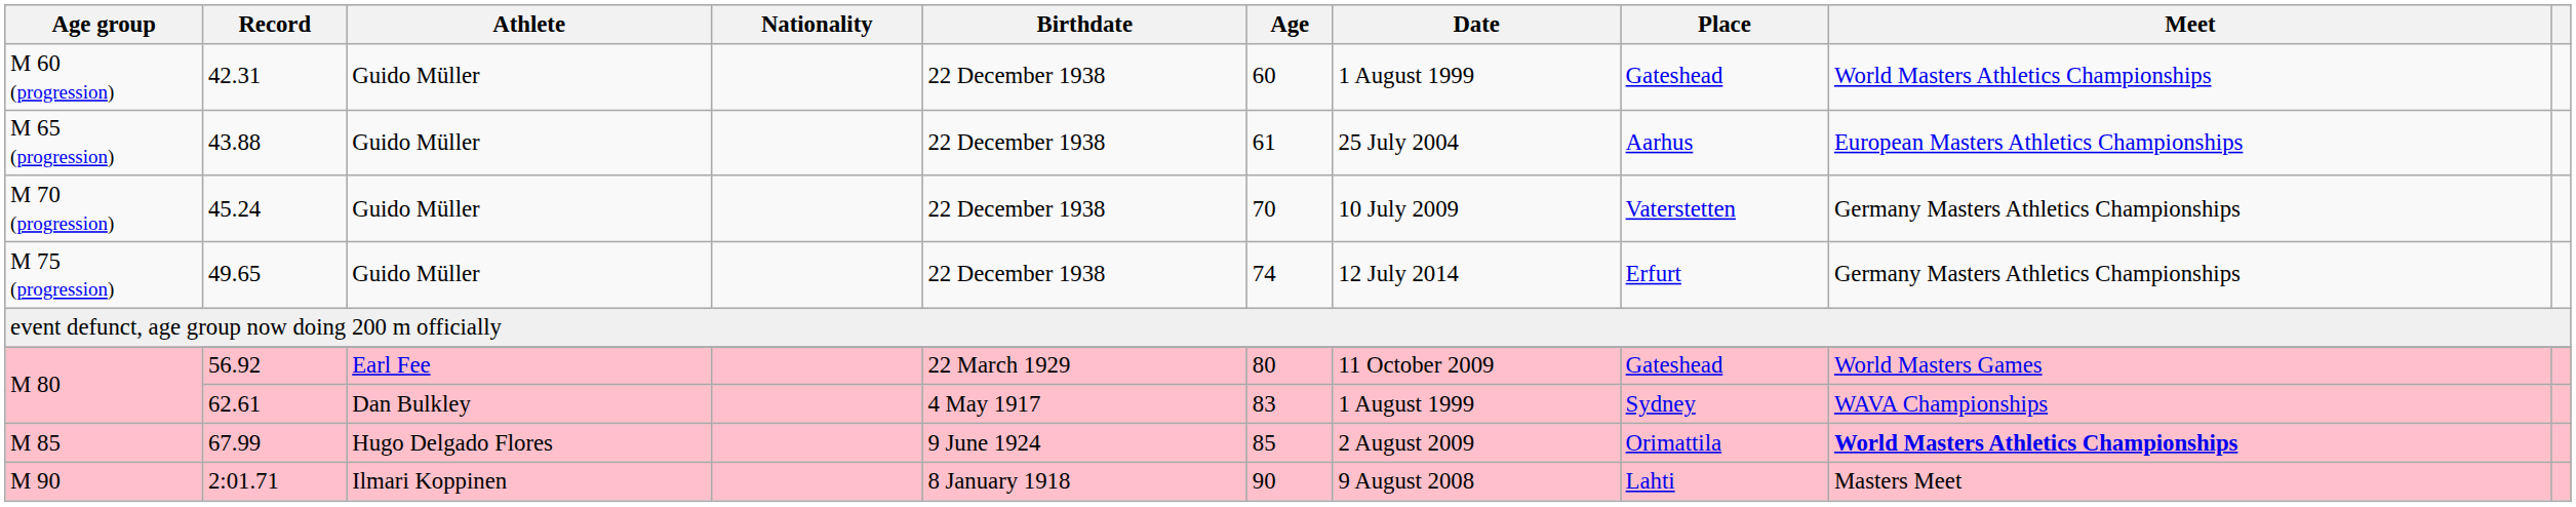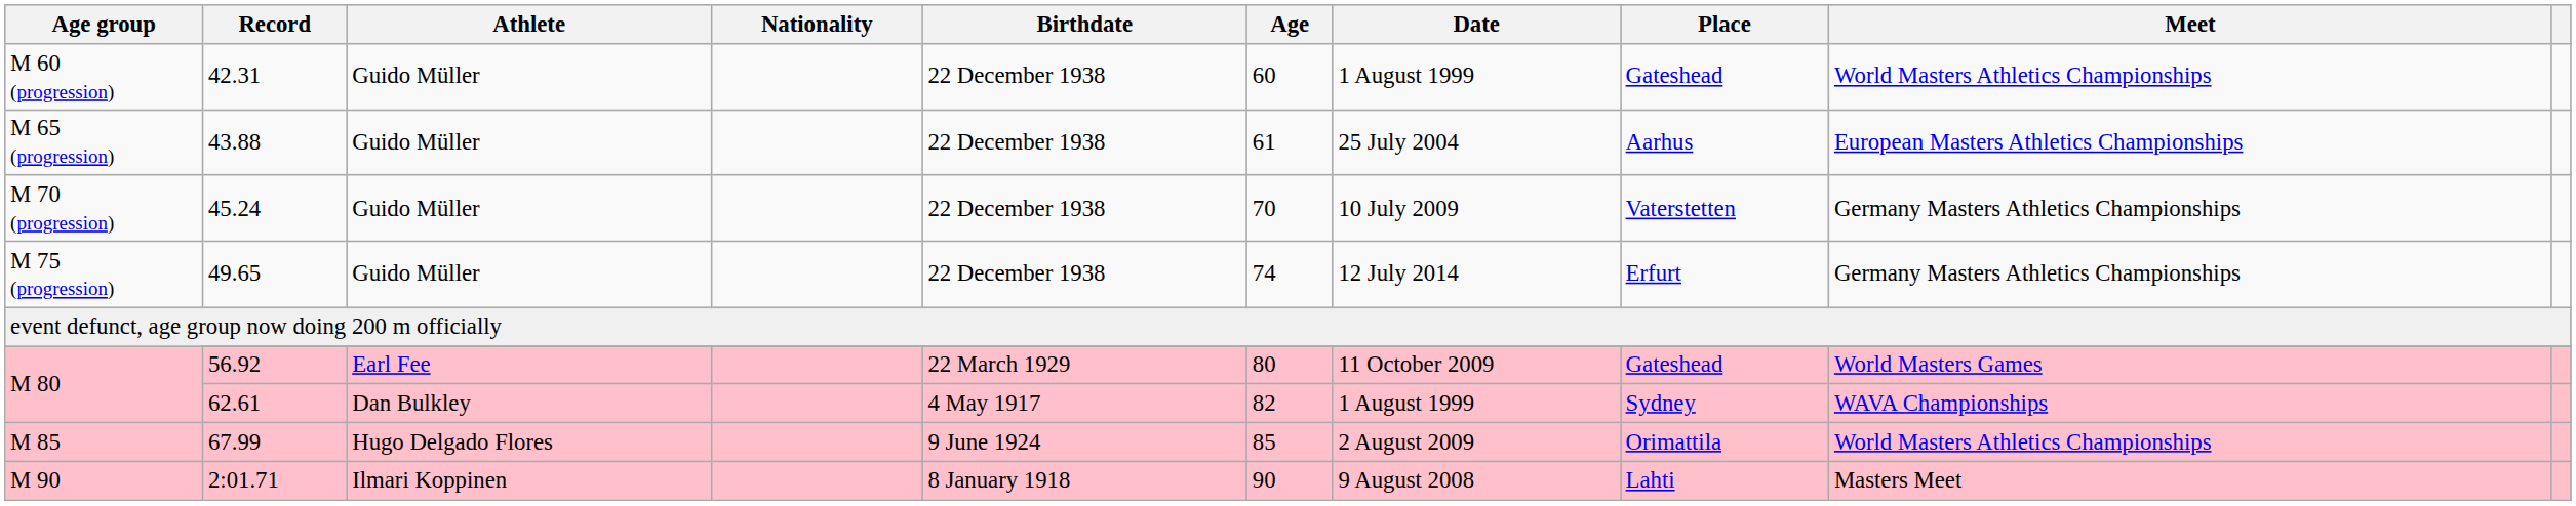 <table class="wikitable" style="font-size:90%; width: 100%;">
 <tr>
 <th>Age group</th>
 <th>Record</th>
 <th>Athlete</th>
 <th>Nationality</th>
 <th>Birthdate</th>
 <th>Age</th>
 <th>Date</th>
 <th>Place</th>
 <th>Meet</th>
 <th></th>
 </tr>
 <tr>
 <td>M 60 <br><small>(<a href='#'>progression</a>)</small></td>
 <td>42.31</td>
 <td>Guido Müller</td>
 <td></td>
 <td>22 December 1938</td>
 <td>60</td>
 <td>1 August 1999</td>
 <td><a href='#'>Gateshead</a> </td>
 <td><a href='#'>World Masters Athletics Championships</a></td>
 <td></td>
 </tr>
 <tr>
 <td>M 65 <br><small>(<a href='#'>progression</a>)</small></td>
 <td>43.88</td>
 <td>Guido Müller</td>
 <td></td>
 <td>22 December 1938</td>
 <td>61</td>
 <td>25 July 2004</td>
 <td><a href='#'>Aarhus</a> </td>
 <td><a href='#'>European Masters Athletics Championships</a></td>
 <td></td>
 </tr>
 <tr>
 <td>M 70 <br><small>(<a href='#'>progression</a>)</small></td>
 <td>45.24</td>
 <td>Guido Müller</td>
 <td></td>
 <td>22 December 1938</td>
 <td>70</td>
 <td>10 July 2009</td>
 <td><a href='#'>Vaterstetten</a> </td>
 <td>Germany Masters Athletics Championships</td>
 <td></td>
 </tr>
 <tr>
 <td>M 75 <br><small>(<a href='#'>progression</a>)</small></td>
 <td>49.65</td>
 <td>Guido Müller</td>
 <td></td>
 <td>22 December 1938</td>
 <td>74</td>
 <td>12 July 2014</td>
 <td><a href='#'>Erfurt</a> </td>
 <td>Germany Masters Athletics Championships</td>
 <td></td>
 </tr>
 <tr style="background:#f0f0f0;">
 <td colspan=11>event defunct, age group now doing 200 m officially</td>
 </tr>
 <tr style="background:pink">
 <td rowspan=3>M 80</td>
 </tr>
 <tr style="background:pink">
 <td>56.92</td>
 <td><a href='#'>Earl Fee</a></td>
 <td></td>
 <td>22 March 1929</td>
 <td>80</td>
 <td>11 October 2009</td>
 <td><a href='#'>Gateshead</a> </td>
 <td><a href='#'>World Masters Games</a></td>
 <td></td>
 </tr>
 <tr style="background:pink">
 <td>62.61</td>
 <td>Dan Bulkley</td>
 <td></td>
 <td>4 May 1917</td>
-<td>83</td>
+<td>82</td>
 <td>1 August 1999</td>
 <td><a href='#'>Sydney</a> </td>
 <td><a href='#'>WAVA Championships</a></td>
 <td></td>
 </tr>
 <tr style="background:pink">
 <td>M 85</td>
 <td>67.99</td>
 <td>Hugo Delgado Flores</td>
 <td></td>
 <td>9 June 1924</td>
 <td>85</td>
 <td>2 August 2009</td>
 <td><a href='#'>Orimattila</a> </td>
-<td><strong><a href='#'>World Masters Athletics Championships</a></strong></td>
+<td><a href='#'>World Masters Athletics Championships</a></td>
 <td></td>
 </tr>
 <tr style="background:pink">
 <td>M 90</td>
 <td>2:01.71</td>
 <td>Ilmari Koppinen</td>
 <td></td>
 <td>8 January 1918</td>
 <td>90</td>
 <td>9 August 2008</td>
 <td><a href='#'>Lahti</a> </td>
 <td>Masters Meet</td>
 <td></td>
 </tr>
 </table>
